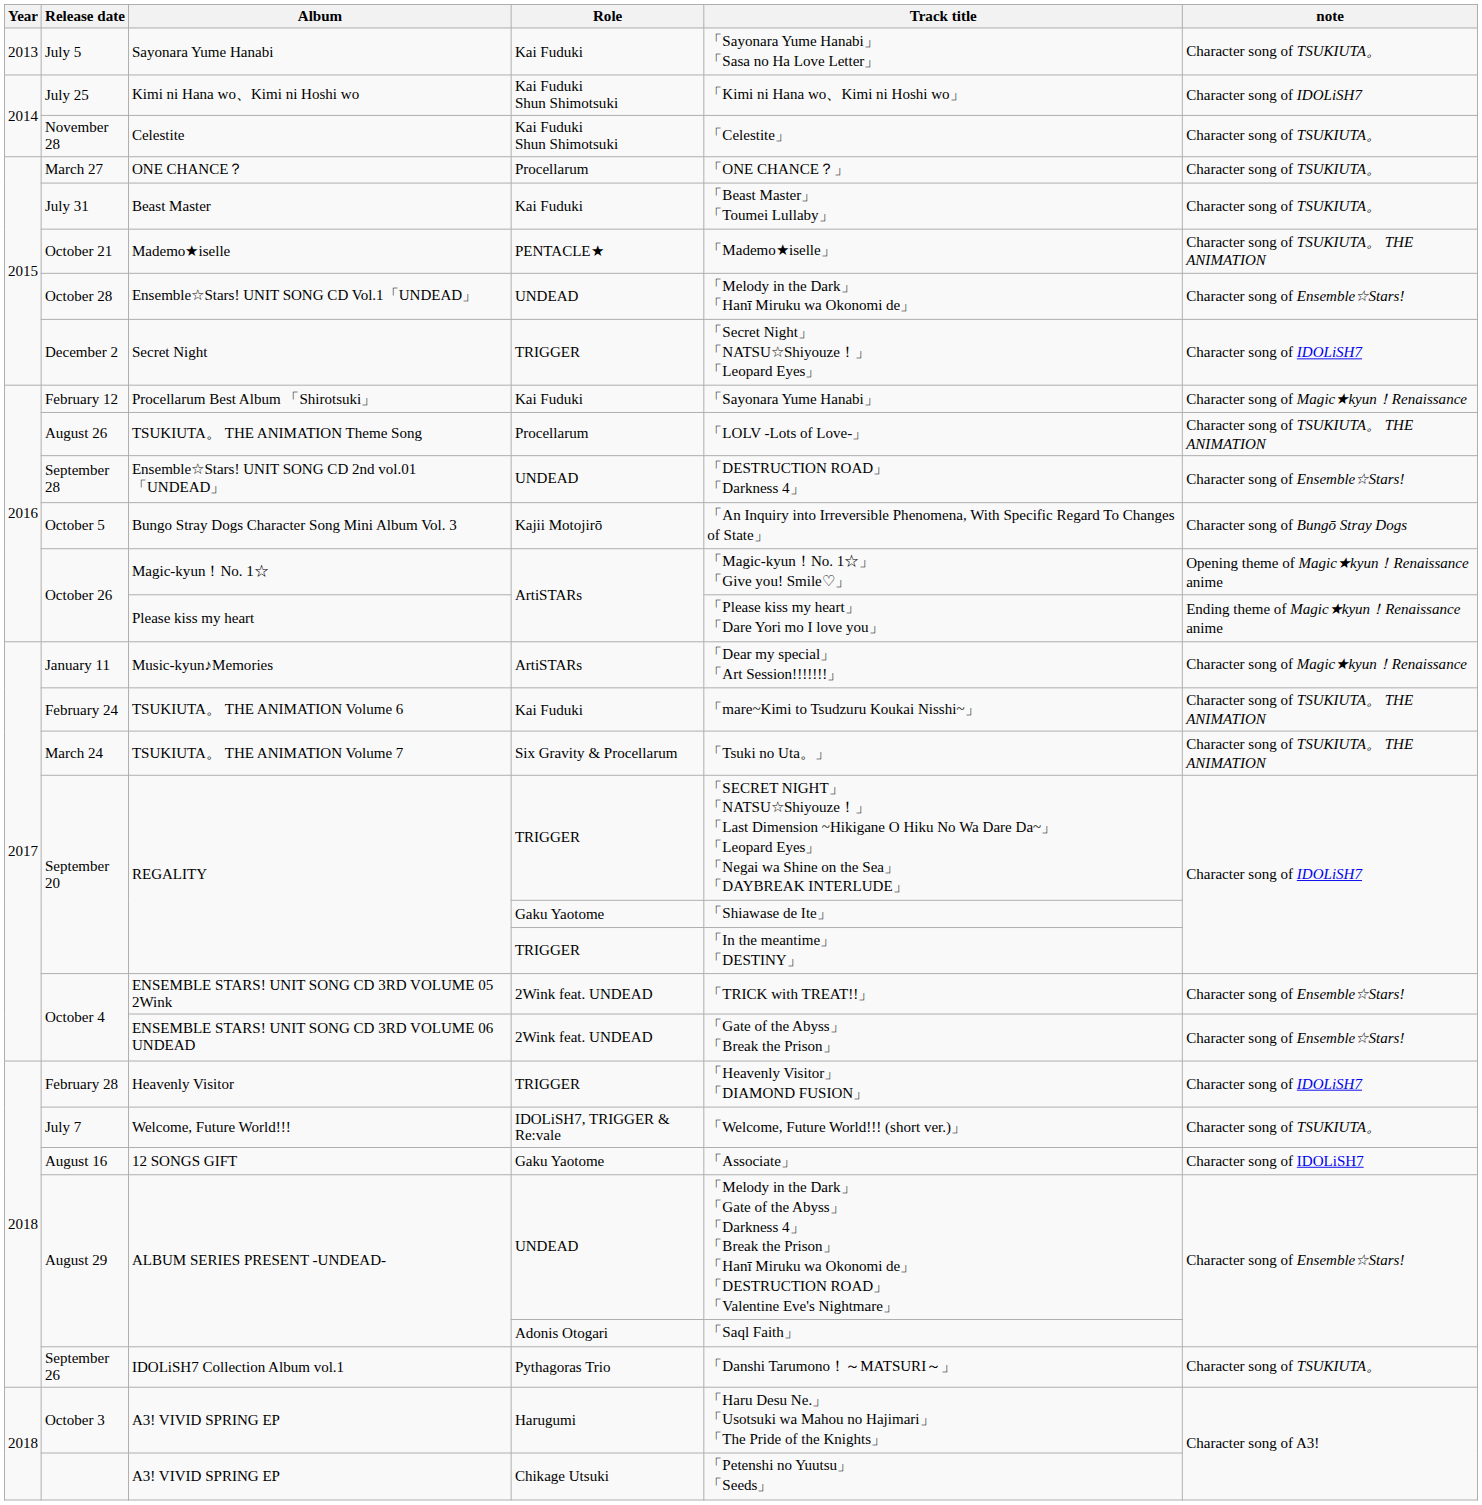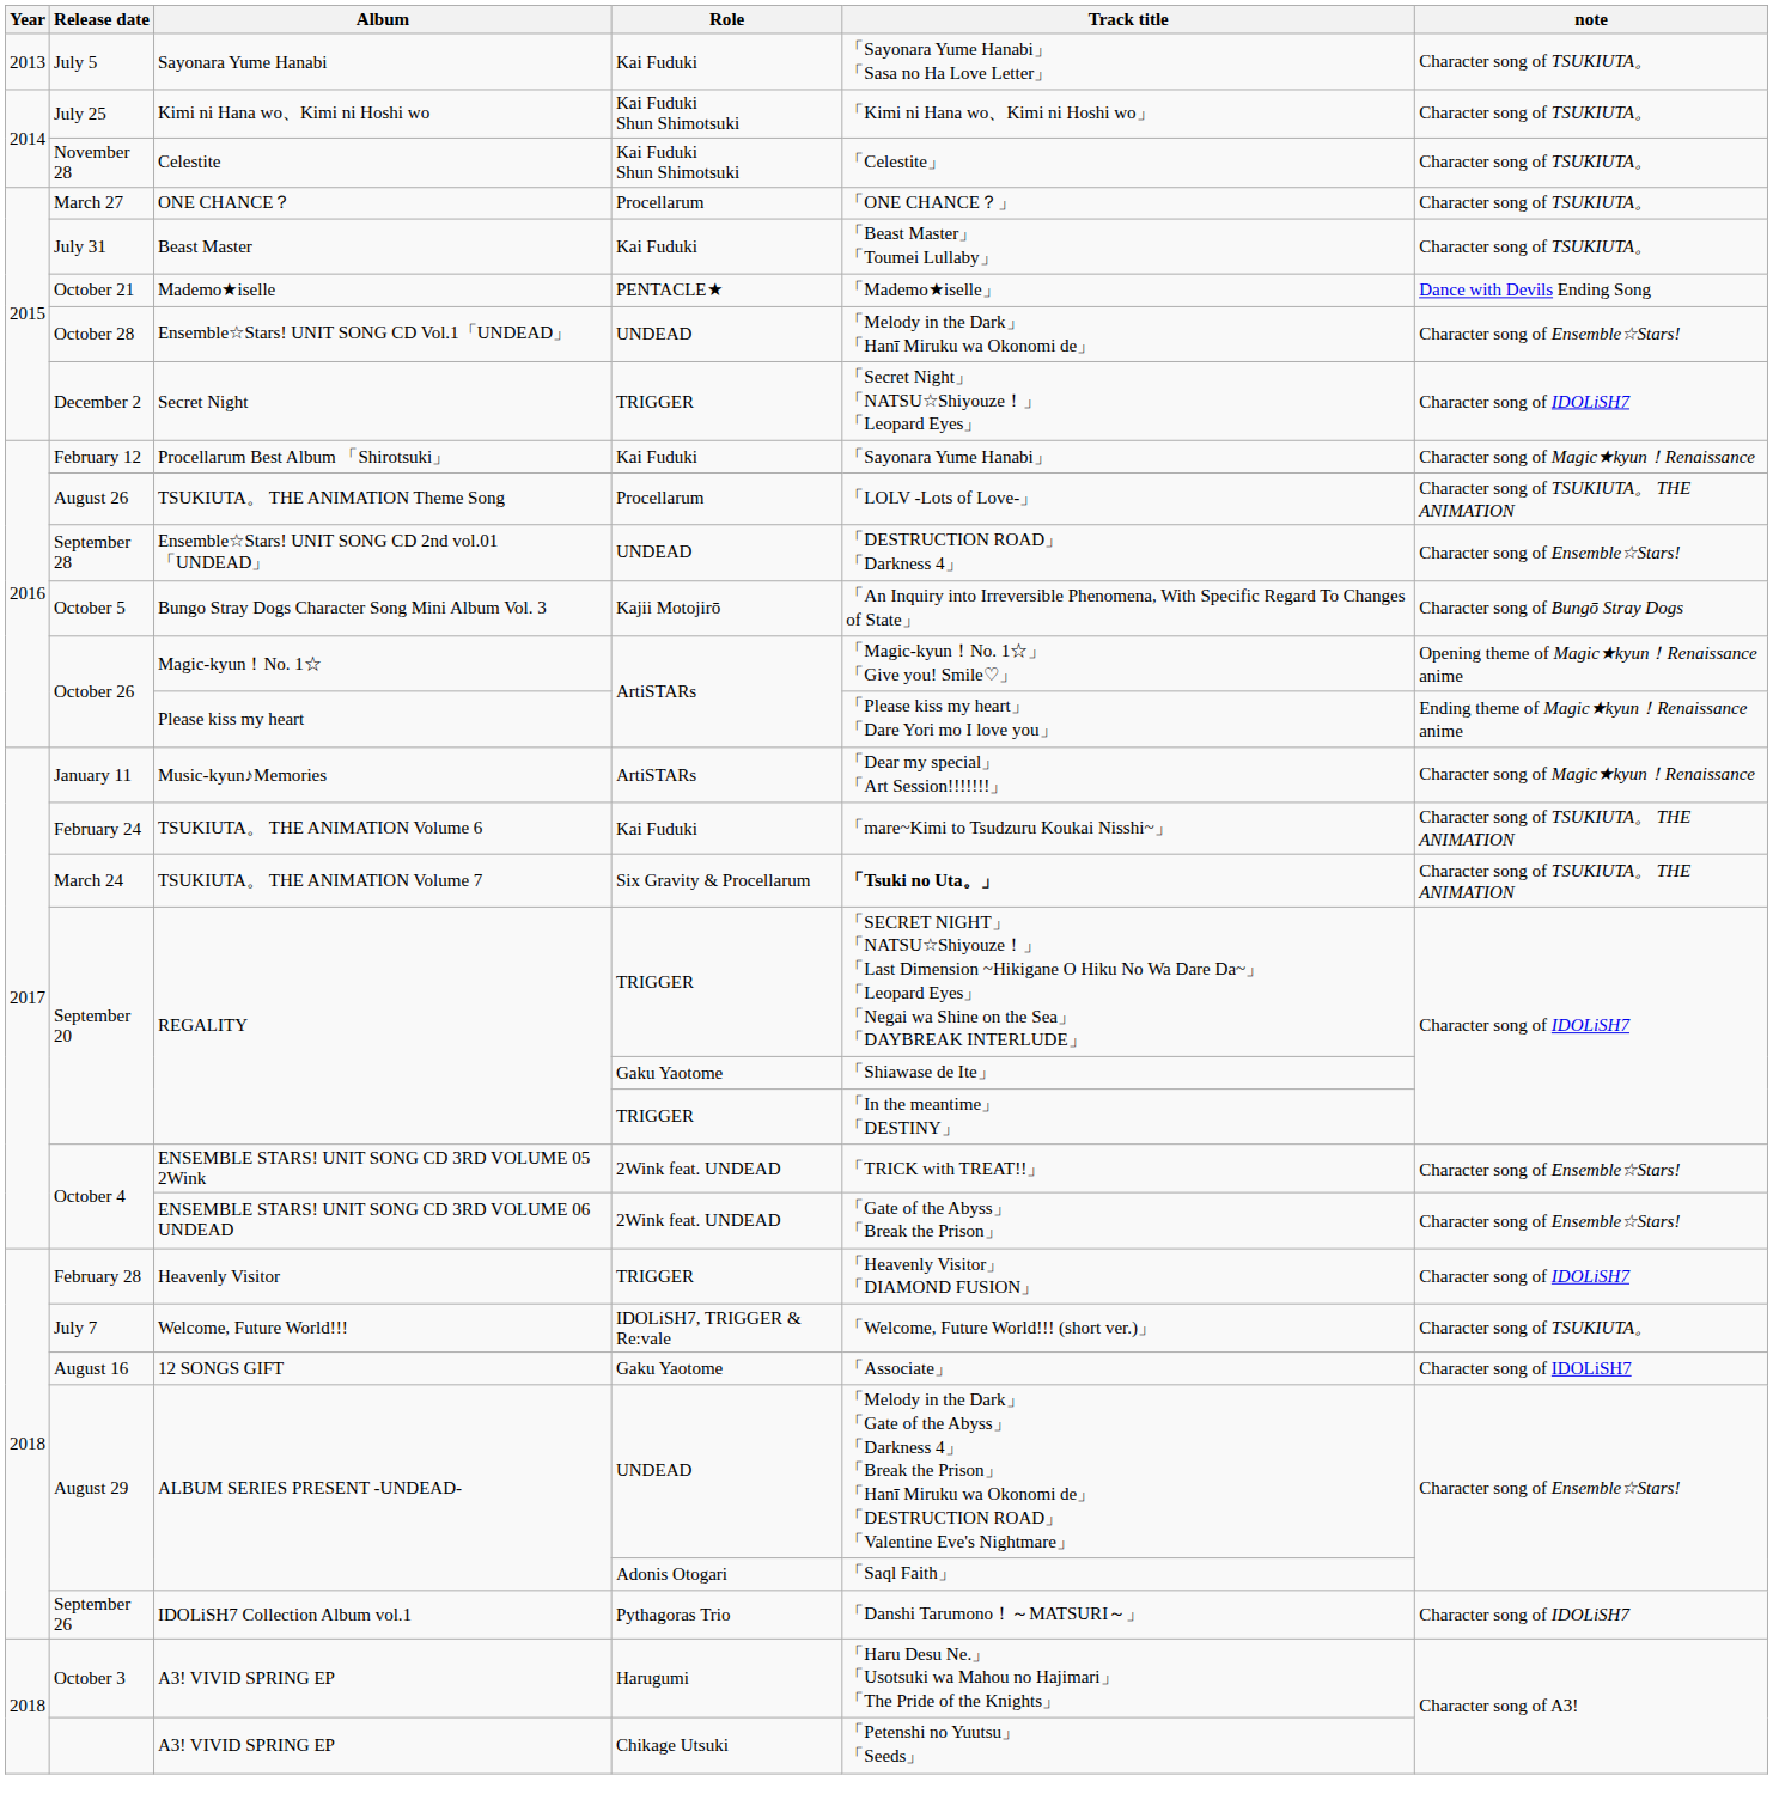 <table class="wikitable sortable Video games">
 <tr>
 <th>Year</th>
 <th>Release date</th>
 <th>Album</th>
 <th>Role</th>
 <th>Track title</th>
 <th>note</th>
 </tr>
 <tr>
 <td rowspan="1">2013</td>
 <td>July 5</td>
 <td>Sayonara Yume Hanabi</td>
 <td>Kai Fuduki</td>
 <td>「Sayonara Yume Hanabi」<br>「Sasa no Ha Love Letter」</td>
 <td>Character song of <em>TSUKIUTA。</em></td>
 </tr>
 <tr>
 <td rowspan="2">2014</td>
 <td>July 25</td>
 <td>Kimi ni Hana wo、Kimi ni Hoshi wo</td>
 <td>Kai Fuduki<br>Shun Shimotsuki</td>
 <td>「Kimi ni Hana wo、Kimi ni Hoshi wo」</td>
-<td>Character song of <em>IDOLiSH7</em></td>
+<td>Character song of <em>TSUKIUTA。</em></td>
 </tr>
 <tr>
 <td>November 28</td>
 <td>Celestite</td>
 <td>Kai Fuduki<br>Shun Shimotsuki</td>
 <td>「Celestite」</td>
 <td>Character song of <em>TSUKIUTA。</em></td>
 </tr>
 <tr>
 <td rowspan="5">2015</td>
 <td>March 27</td>
 <td>ONE CHANCE？</td>
 <td>Procellarum</td>
 <td>「ONE CHANCE？」</td>
 <td>Character song of <em>TSUKIUTA。</em></td>
 </tr>
 <tr>
 <td>July 31</td>
 <td>Beast Master</td>
 <td>Kai Fuduki</td>
 <td>「Beast Master」<br>「Toumei Lullaby」</td>
 <td>Character song of <em>TSUKIUTA。</em></td>
 </tr>
 <tr>
 <td>October 21</td>
 <td>Mademo★iselle</td>
 <td>PENTACLE★</td>
 <td>「Mademo★iselle」</td>
-<td>Character song of <em>TSUKIUTA。 THE ANIMATION</em></td>
+<td><a href='#'>Dance with Devils</a> Ending Song</td>
 </tr>
 <tr>
 <td>October 28</td>
 <td>Ensemble☆Stars! UNIT SONG CD Vol.1「UNDEAD」</td>
 <td>UNDEAD</td>
 <td>「Melody in the Dark」<br> 「Hanī Miruku wa Okonomi de」</td>
 <td>Character song of <em>Ensemble☆Stars!</em></td>
 </tr>
 <tr>
 <td>December 2</td>
 <td>Secret Night</td>
 <td>TRIGGER</td>
 <td>「Secret Night」<br>「NATSU☆Shiyouze！」<br>「Leopard Eyes」</td>
 <td>Character song of <em><a href='#'>IDOLiSH7</a></em></td>
 </tr>
 <tr>
 <td rowspan="6">2016</td>
 <td>February 12</td>
 <td>Procellarum Best Album 「Shirotsuki」</td>
 <td>Kai Fuduki</td>
 <td>「Sayonara Yume Hanabi」</td>
 <td>Character song of <em>Magic★kyun！Renaissance</em></td>
 </tr>
 <tr>
 <td>August 26</td>
 <td>TSUKIUTA。 THE ANIMATION Theme Song</td>
 <td>Procellarum</td>
 <td>「LOLV -Lots of Love-」</td>
 <td>Character song of <em>TSUKIUTA。 THE ANIMATION</em></td>
 </tr>
 <tr>
 <td>September 28</td>
 <td>Ensemble☆Stars! UNIT SONG CD 2nd vol.01「UNDEAD」</td>
 <td>UNDEAD</td>
 <td>「DESTRUCTION ROAD」<br> 「Darkness 4」</td>
 <td>Character song of <em>Ensemble☆Stars!</em></td>
 </tr>
 <tr>
 <td>October 5</td>
 <td>Bungo Stray Dogs Character Song Mini Album Vol. 3</td>
 <td>Kajii Motojirō</td>
 <td>「An Inquiry into Irreversible Phenomena, With Specific Regard To Changes of State」</td>
 <td>Character song of <em>Bungō Stray Dogs</em></td>
 </tr>
 <tr>
 <td rowspan="2">October 26</td>
 <td>Magic-kyun！No. 1☆</td>
 <td rowspan="2">ArtiSTARs</td>
 <td>「Magic-kyun！No. 1☆」<br>「Give you! Smile♡」</td>
 <td>Opening theme of <em>Magic★kyun！Renaissance</em> anime</td>
 </tr>
 <tr>
 <td>Please kiss my heart</td>
 <td>「Please kiss my heart」<br>「Dare Yori mo I love you」</td>
 <td>Ending theme of <em>Magic★kyun！Renaissance</em> anime</td>
 </tr>
 <tr>
 <td rowspan="8">2017</td>
 <td>January 11</td>
 <td>Music-kyun♪Memories</td>
 <td>ArtiSTARs</td>
 <td>「Dear my special」<br>「Art Session!!!!!!!」</td>
 <td>Character song of <em>Magic★kyun！Renaissance</em></td>
 </tr>
 <tr>
 <td>February 24</td>
 <td>TSUKIUTA。 THE ANIMATION Volume 6</td>
 <td>Kai Fuduki</td>
 <td>「mare~Kimi to Tsudzuru Koukai Nisshi~」</td>
 <td>Character song of <em>TSUKIUTA。 THE ANIMATION</em></td>
 </tr>
 <tr>
 <td>March 24</td>
 <td>TSUKIUTA。 THE ANIMATION Volume 7</td>
 <td>Six Gravity & Procellarum</td>
-<td>「Tsuki no Uta。」</td>
+<td><strong>「Tsuki no Uta。」</strong></td>
 <td>Character song of <em>TSUKIUTA。 THE ANIMATION</em></td>
 </tr>
 <tr>
 <td rowspan="3">September 20</td>
 <td rowspan="3">REGALITY</td>
 <td>TRIGGER</td>
 <td>「SECRET NIGHT」<br>「NATSU☆Shiyouze！」<br>「Last Dimension ~Hikigane O Hiku No Wa Dare Da~」<br>「Leopard Eyes」<br>「Negai wa Shine on the Sea」<br>「DAYBREAK INTERLUDE」</td>
 <td rowspan="3">Character song of <em><a href='#'>IDOLiSH7</a></em></td>
 </tr>
 <tr>
 <td>Gaku Yaotome</td>
 <td>「Shiawase de Ite」</td>
 </tr>
 <tr>
 <td>TRIGGER</td>
 <td>「In the meantime」<br>「DESTINY」<br></td>
 </tr>
 <tr>
 <td rowspan="2">October 4</td>
 <td>ENSEMBLE STARS! UNIT SONG CD 3RD VOLUME 05 2Wink</td>
 <td>2Wink feat. UNDEAD</td>
 <td>「TRICK with TREAT!!」</td>
 <td>Character song of <em>Ensemble☆Stars!</em></td>
 </tr>
 <tr>
 <td>ENSEMBLE STARS! UNIT SONG CD 3RD VOLUME 06 UNDEAD</td>
 <td>2Wink feat. UNDEAD</td>
 <td>「Gate of the Abyss」<br>「Break the Prison」</td>
 <td>Character song of <em>Ensemble☆Stars!</em></td>
 </tr>
 <tr>
 <td rowspan="6">2018</td>
 <td>February 28</td>
 <td>Heavenly Visitor</td>
 <td>TRIGGER</td>
 <td>「Heavenly Visitor」<br>「DIAMOND FUSION」</td>
 <td>Character song of <em><a href='#'>IDOLiSH7</a></em></td>
 </tr>
 <tr>
 <td>July 7</td>
 <td>Welcome, Future World!!!</td>
 <td>IDOLiSH7, TRIGGER & Re:vale</td>
 <td>「Welcome, Future World!!! (short ver.)」</td>
 <td>Character song of <em>TSUKIUTA。</em></td>
 </tr>
 <tr>
 <td>August 16</td>
 <td>12 SONGS GIFT</td>
 <td>Gaku Yaotome</td>
 <td>「Associate」</td>
 <td>Character song of <a href='#'>IDOLiSH7</a></td>
 </tr>
 <tr>
 <td rowspan="2">August 29</td>
 <td rowspan="2">ALBUM SERIES PRESENT -UNDEAD-</td>
 <td>UNDEAD</td>
 <td>「Melody in the Dark」<br>「Gate of the Abyss」<br>「Darkness 4」<br>「Break the Prison」<br>「Hanī Miruku wa Okonomi de」<br>「DESTRUCTION ROAD」<br>「Valentine Eve's Nightmare」</td>
 <td rowspan="2">Character song of <em>Ensemble☆Stars!</em></td>
 </tr>
 <tr>
 <td>Adonis Otogari</td>
 <td>「Saql Faith」</td>
 </tr>
 <tr>
 <td>September 26</td>
 <td>IDOLiSH7 Collection Album vol.1</td>
 <td>Pythagoras Trio</td>
 <td>「Danshi Tarumono！～MATSURI～」</td>
-<td>Character song of <em>TSUKIUTA。</em></td>
+<td>Character song of <em>IDOLiSH7</em></td>
 </tr>
 <tr>
 <td rowspan="2">2018</td>
 <td>October 3</td>
 <td>A3! VIVID SPRING EP</td>
 <td>Harugumi</td>
 <td>「Haru Desu Ne.」<br>「Usotsuki wa Mahou no Hajimari」<br>「The Pride of the Knights」</td>
 <td rowspan="2">Character song of A3!</td>
 </tr>
 <tr>
 <td></td>
 <td>A3! VIVID SPRING EP</td>
 <td>Chikage Utsuki</td>
 <td>「Petenshi no Yuutsu」<br>「Seeds」</td>
 </tr>
 </table>
